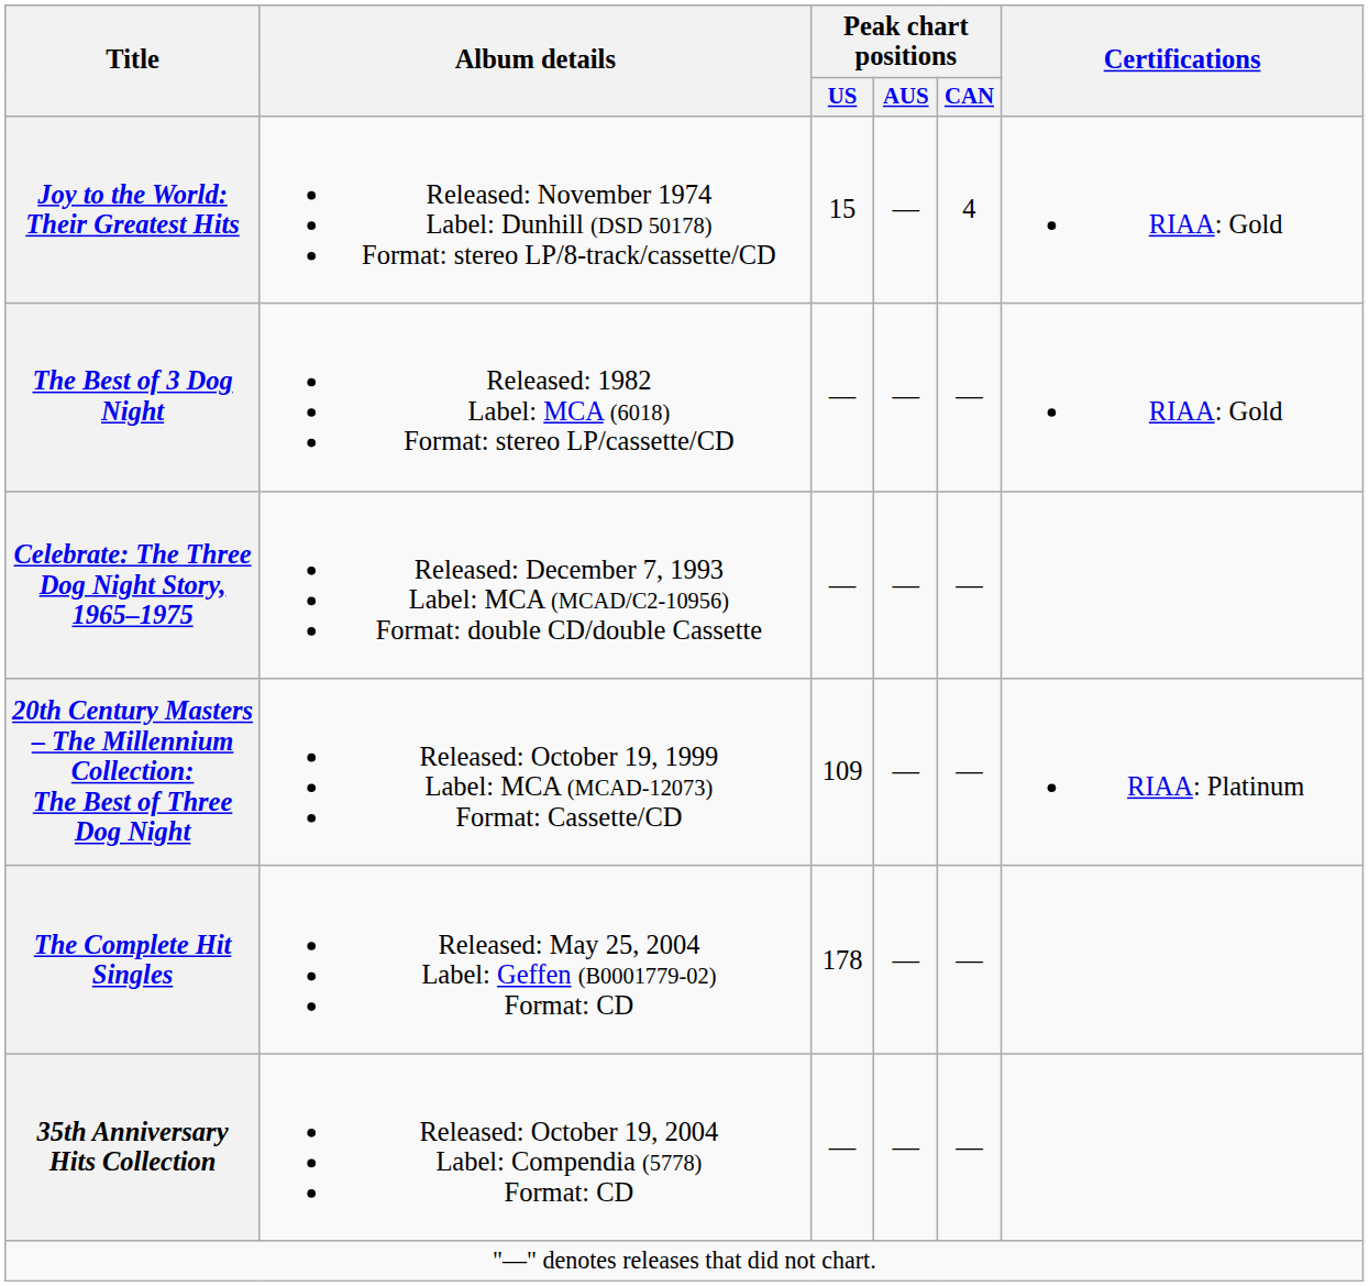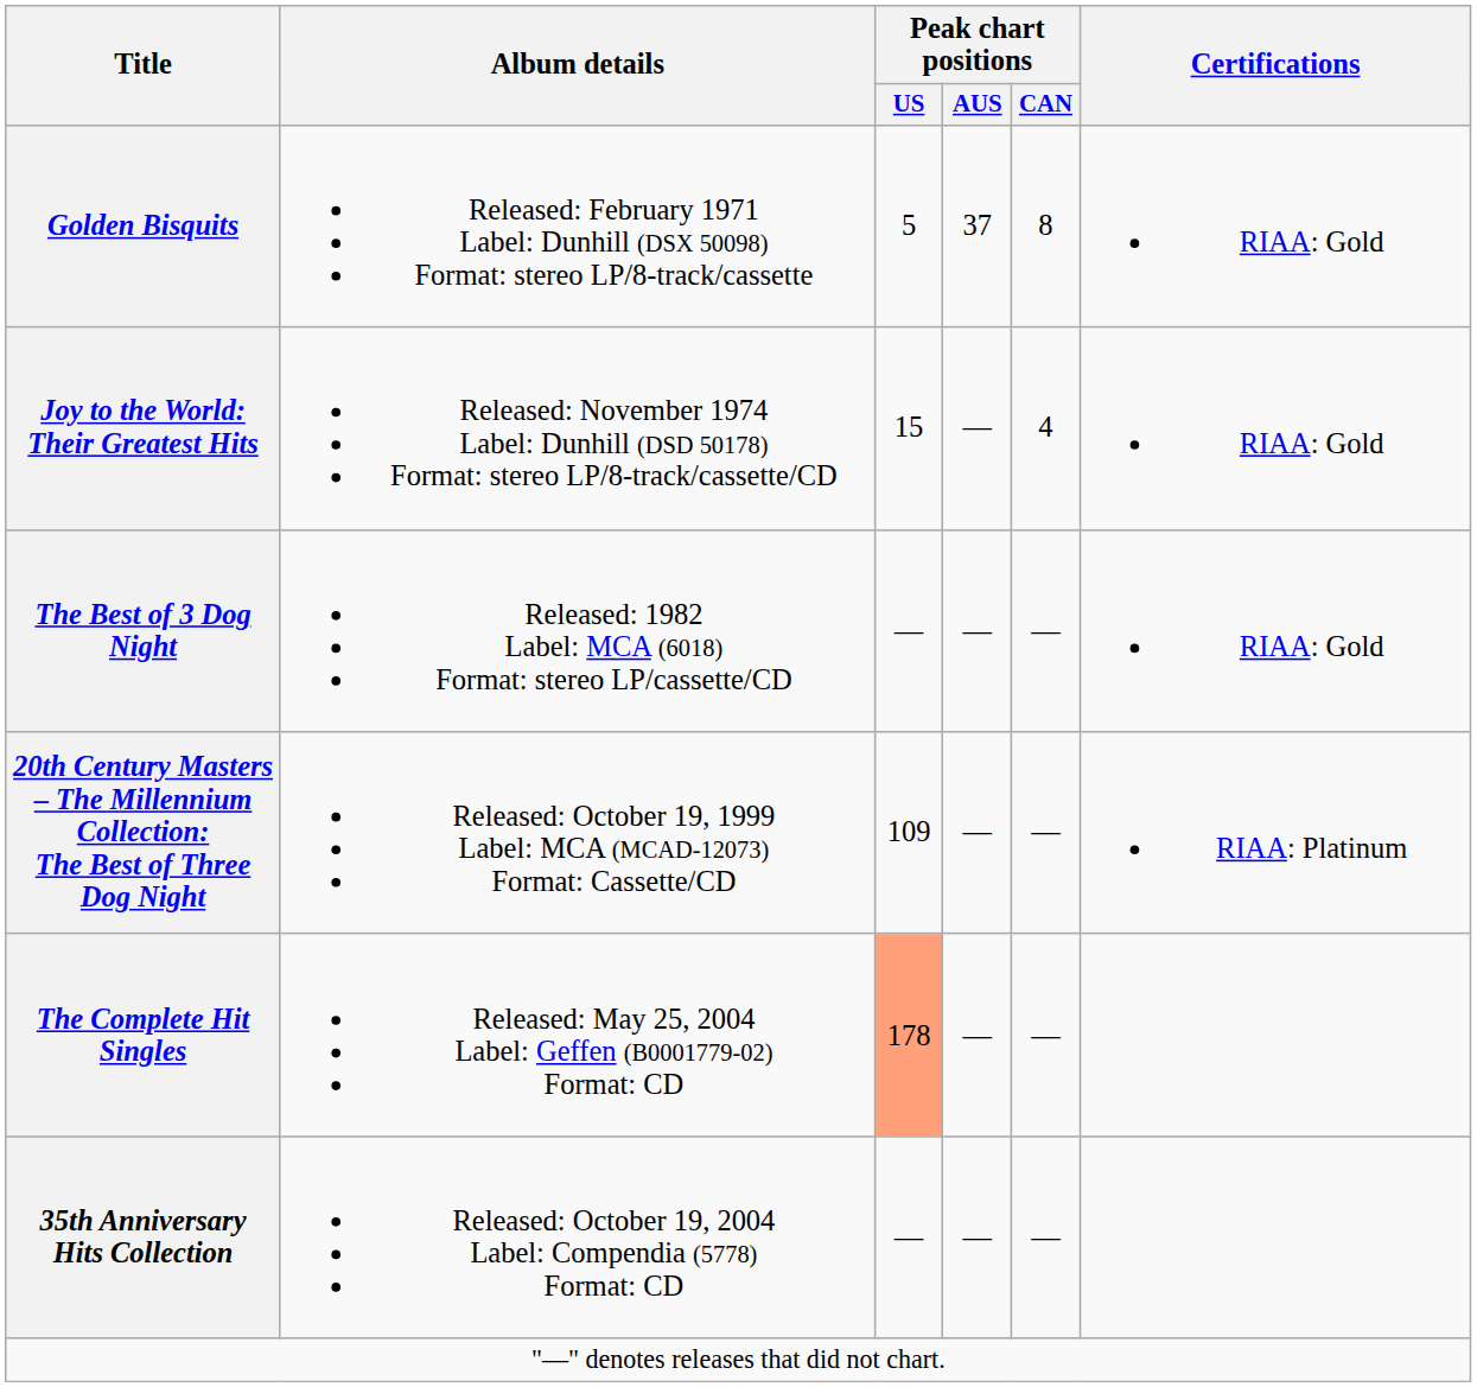 <table class="wikitable plainrowheaders" style="text-align:center;">
 <tr>
 <th scope="col" rowspan="2" style="width:9em;">Title</th>
 <th scope="col" rowspan="2" style="width:20em;">Album details<br></th>
 <th scope="col" colspan="3">Peak chart positions</th>
 <th scope="col" rowspan="2" style="width:13em;"><a href='#'>Certifications</a><br></th>
 </tr>
 <tr>
 <th scope="col" style="width:2.3em;font-size:85%;"><a href='#'>US</a><br></th>
 <th scope="col" style="width:2.3em;font-size:85%;"><a href='#'>AUS</a><br></th>
 <th scope="col" style="width:2.3em;font-size:85%;"><a href='#'>CAN</a><br></th>
+</tr>
+<tr>
+<th scope="row"><em><a href='#'>Golden Bisquits</a></em></th>
+<td><br><ul><li>Released: February 1971</li><li>Label: Dunhill <small>(DSX 50098)</small></li><li>Format: stereo LP/8-track/cassette</li></ul></td>
+<td>5</td>
+<td>37</td>
+<td>8</td>
+<td><br><ul><li><a href='#'>RIAA</a>: Gold</li></ul></td>
 </tr>
 <tr>
 <th scope="row"><em><a href='#'>Joy to the World: Their Greatest Hits</a></em></th>
 <td><br><ul><li>Released: November 1974</li><li>Label: Dunhill <small>(DSD 50178)</small></li><li>Format: stereo LP/8-track/cassette/CD</li></ul></td>
 <td>15</td>
 <td>—</td>
 <td>4</td>
 <td><br><ul><li><a href='#'>RIAA</a>: Gold</li></ul></td>
 </tr>
 <tr>
 <th scope="row"><em><a href='#'>The Best of 3 Dog Night</a></em></th>
 <td><br><ul><li>Released: 1982</li><li>Label: <a href='#'>MCA</a> <small>(6018)</small></li><li>Format: stereo LP/cassette/CD</li></ul></td>
 <td>—</td>
 <td>—</td>
 <td>—</td>
 <td><br><ul><li><a href='#'>RIAA</a>: Gold</li></ul></td>
 </tr>
 <tr>
-<th scope="row"><em><a href='#'>Celebrate: The Three Dog Night Story, 1965–1975</a></em></th>
-<td><br><ul><li>Released: December 7, 1993</li><li>Label: MCA <small>(MCAD/C2-10956)</small></li><li>Format: double CD/double Cassette</li></ul></td>
-<td>—</td>
-<td>—</td>
-<td>—</td>
-<td></td>
-</tr>
-<tr>
 <th scope="row"><em><a href='#'>20th Century Masters – The Millennium Collection:<br>The Best of Three Dog Night</a></em></th>
 <td><br><ul><li>Released: October 19, 1999</li><li>Label: MCA <small>(MCAD-12073)</small></li><li>Format: Cassette/CD</li></ul></td>
 <td>109</td>
 <td>—</td>
 <td>—</td>
 <td><br><ul><li><a href='#'>RIAA</a>: Platinum</li></ul></td>
 </tr>
 <tr>
 <th scope="row"><em><a href='#'>The Complete Hit Singles</a></em></th>
 <td><br><ul><li>Released: May 25, 2004</li><li>Label: <a href='#'>Geffen</a> <small>(B0001779-02)</small></li><li>Format: CD</li></ul></td>
-<td>178</td>
+<td style="background: lightsalmon;">178</td>
 <td>—</td>
 <td>—</td>
 <td></td>
 </tr>
 <tr>
 <th scope="row"><em>35th Anniversary Hits Collection</em></th>
 <td><br><ul><li>Released: October 19, 2004</li><li>Label: Compendia <small>(5778)</small></li><li>Format: CD</li></ul></td>
 <td>—</td>
 <td>—</td>
 <td>—</td>
 <td></td>
 </tr>
 <tr>
 <td colspan="6" style="font-size:90%">"—" denotes releases that did not chart.</td>
 </tr>
 </table>
